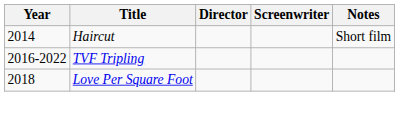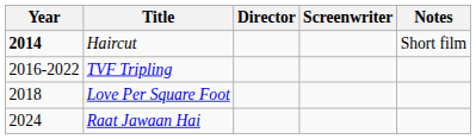 <table class="wikitable">
 <tr>
 <th>Year</th>
 <th>Title</th>
 <th>Director</th>
 <th>Screenwriter</th>
 <th>Notes</th>
 </tr>
 <tr>
-<td>2014</td>
+<td><strong>2014</strong></td>
 <td><em>Haircut</em></td>
 <td></td>
 <td></td>
 <td>Short film</td>
 </tr>
 <tr>
 <td>2016-2022</td>
 <td><em><a href='#'>TVF Tripling</a></em></td>
 <td></td>
 <td></td>
 <td></td>
 </tr>
 <tr>
 <td>2018</td>
 <td><a href='#'><em>Love Per Square Foot</em></a></td>
 <td></td>
 <td></td>
 <td></td>
 </tr>
+<tr>
+<td>2024</td>
+<td><em><a href='#'>Raat Jawaan Hai</a></em></td>
+<td></td>
+<td></td>
+<td></td>
+</tr>
 </table>
